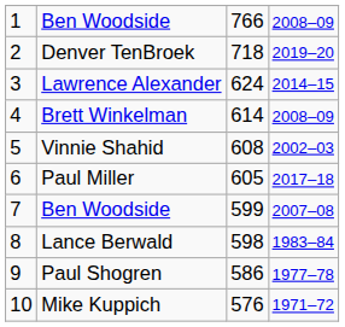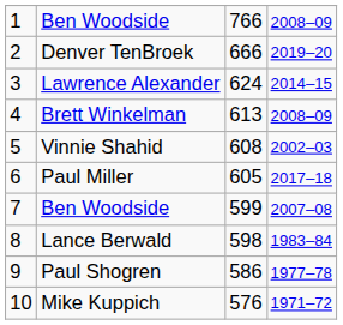 <table class="wikitable">
 <tr>
 </tr>
 <tr>
 <td>1</td>
 <td><a href='#'>Ben Woodside</a></td>
 <td>766</td>
 <td style="font-size:80%;"><a href='#'>2008–09</a></td>
 </tr>
 <tr>
 <td>2</td>
 <td>Denver TenBroek</td>
-<td>718</td>
+<td>666</td>
 <td style="font-size:80%;"><a href='#'>2019–20</a></td>
 </tr>
 <tr>
 <td>3</td>
 <td><a href='#'>Lawrence Alexander</a></td>
 <td>624</td>
 <td style="font-size:80%;"><a href='#'>2014–15</a></td>
 </tr>
 <tr>
 <td>4</td>
 <td><a href='#'>Brett Winkelman</a></td>
-<td>614</td>
+<td>613</td>
 <td style="font-size:80%;"><a href='#'>2008–09</a></td>
 </tr>
 <tr>
 <td>5</td>
 <td>Vinnie Shahid</td>
 <td>608</td>
 <td style="font-size:80%;"><a href='#'>2002–03</a></td>
 </tr>
 <tr>
 <td>6</td>
 <td>Paul Miller</td>
 <td>605</td>
 <td style="font-size:80%;"><a href='#'>2017–18</a></td>
 </tr>
 <tr>
 <td>7</td>
 <td><a href='#'>Ben Woodside</a></td>
 <td>599</td>
 <td style="font-size:80%;"><a href='#'>2007–08</a></td>
 </tr>
 <tr>
 <td>8</td>
 <td>Lance Berwald</td>
 <td>598</td>
 <td style="font-size:80%;"><a href='#'>1983–84</a></td>
 </tr>
 <tr>
 <td>9</td>
 <td>Paul Shogren</td>
 <td>586</td>
 <td style="font-size:80%;"><a href='#'>1977–78</a></td>
 </tr>
 <tr>
 <td>10</td>
 <td>Mike Kuppich</td>
 <td>576</td>
 <td style="font-size:80%;"><a href='#'>1971–72</a></td>
 </tr>
 </table>
